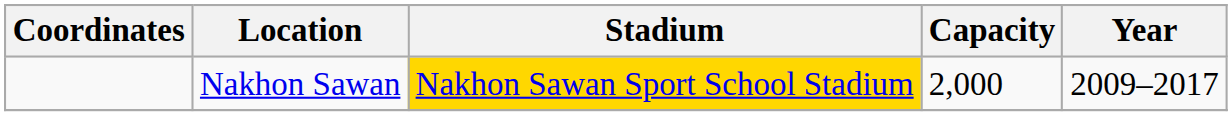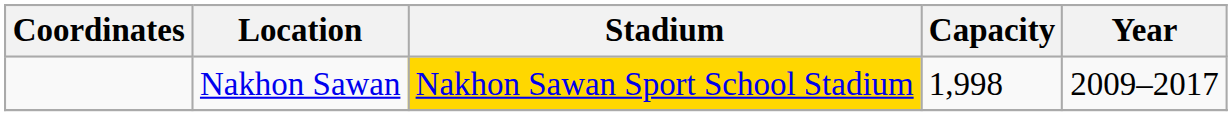 <table class="wikitable sortable">
 <tr>
 <th>Coordinates</th>
 <th>Location</th>
 <th>Stadium</th>
 <th>Capacity</th>
 <th>Year</th>
 </tr>
 <tr>
 <td></td>
 <td><a href='#'>Nakhon Sawan</a></td>
 <td style="background: gold;"><a href='#'>Nakhon Sawan Sport School Stadium</a></td>
-<td>2,000</td>
+<td>1,998</td>
 <td>2009–2017</td>
 </tr>
 <tr>
 </tr>
 </table>
